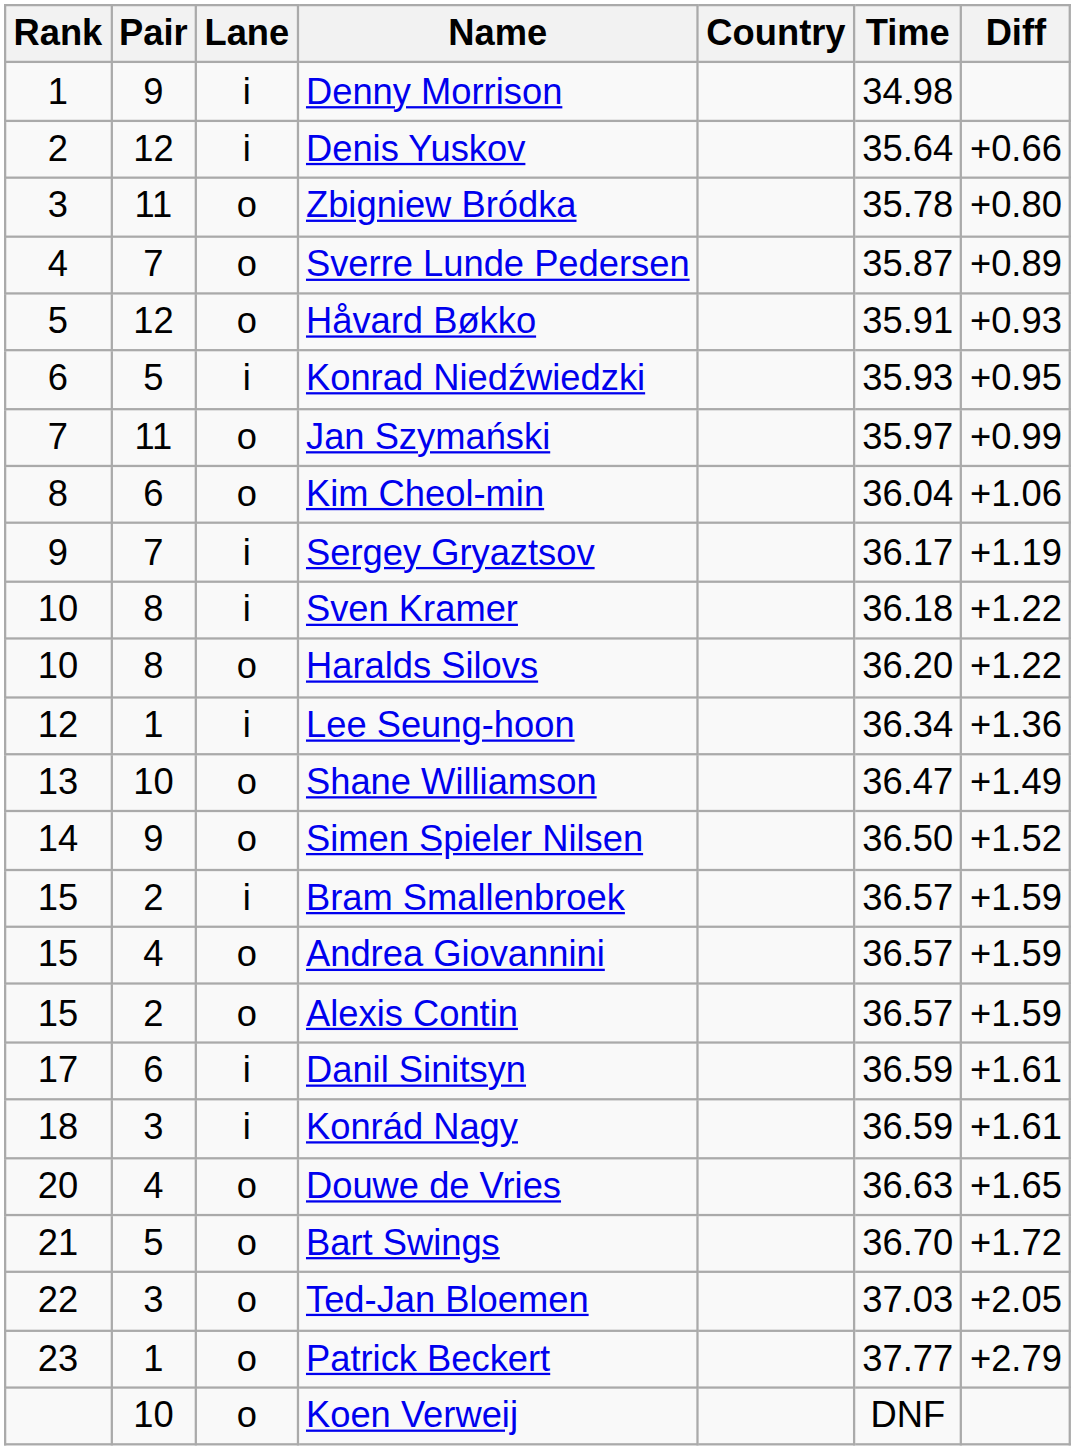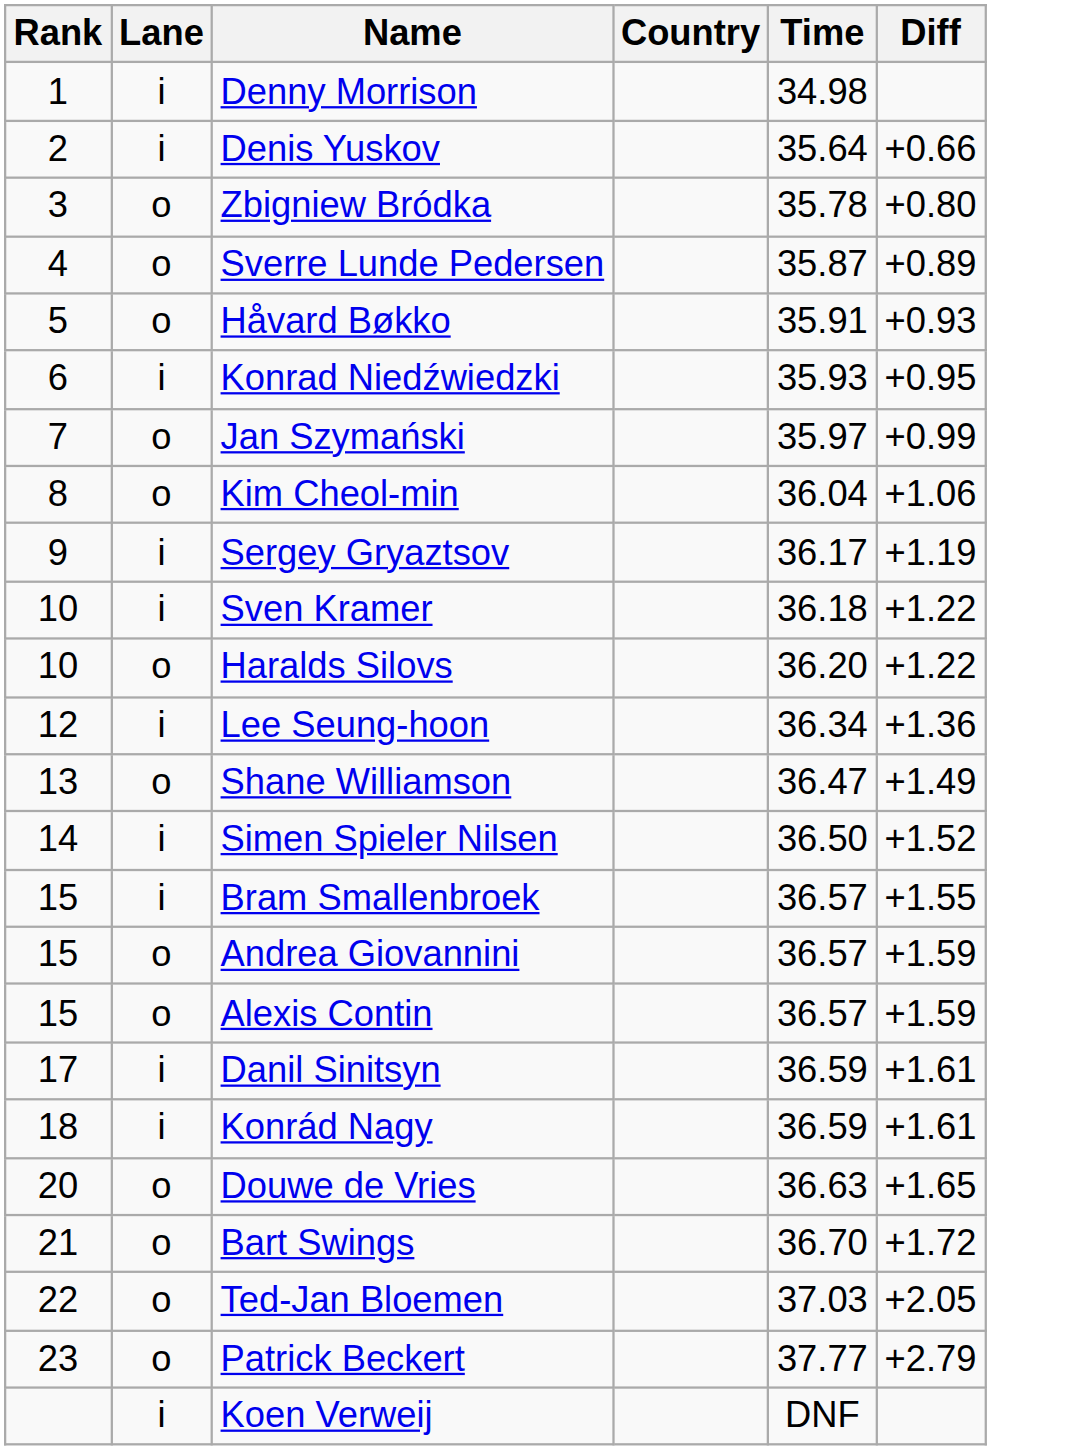 <table class="wikitable sortable" style="text-align:center">
 <tr>
 <th>Rank</th>
-<th>Pair</th>
 <th>Lane</th>
 <th>Name</th>
 <th>Country</th>
 <th>Time</th>
 <th>Diff</th>
 </tr>
 <tr>
 <td>1</td>
-<td>9</td>
 <td>i</td>
 <td align=left><a href='#'>Denny Morrison</a></td>
 <td align=left></td>
 <td>34.98</td>
 <td></td>
 </tr>
 <tr>
 <td>2</td>
-<td>12</td>
 <td>i</td>
 <td align=left><a href='#'>Denis Yuskov</a></td>
 <td align=left></td>
 <td>35.64</td>
 <td>+0.66</td>
 </tr>
 <tr>
 <td>3</td>
-<td>11</td>
 <td>o</td>
 <td align=left><a href='#'>Zbigniew Bródka</a></td>
 <td align=left></td>
 <td>35.78</td>
 <td>+0.80</td>
 </tr>
 <tr>
 <td>4</td>
-<td>7</td>
 <td>o</td>
 <td align=left><a href='#'>Sverre Lunde Pedersen</a></td>
 <td align=left></td>
 <td>35.87</td>
 <td>+0.89</td>
 </tr>
 <tr>
 <td>5</td>
-<td>12</td>
 <td>o</td>
 <td align=left><a href='#'>Håvard Bøkko</a></td>
 <td align=left></td>
 <td>35.91</td>
 <td>+0.93</td>
 </tr>
 <tr>
 <td>6</td>
-<td>5</td>
 <td>i</td>
 <td align=left><a href='#'>Konrad Niedźwiedzki</a></td>
 <td align=left></td>
 <td>35.93</td>
 <td>+0.95</td>
 </tr>
 <tr>
 <td>7</td>
-<td>11</td>
 <td>o</td>
 <td align=left><a href='#'>Jan Szymański</a></td>
 <td align=left></td>
 <td>35.97</td>
 <td>+0.99</td>
 </tr>
 <tr>
 <td>8</td>
-<td>6</td>
 <td>o</td>
 <td align=left><a href='#'>Kim Cheol-min</a></td>
 <td align=left></td>
 <td>36.04</td>
 <td>+1.06</td>
 </tr>
 <tr>
 <td>9</td>
-<td>7</td>
 <td>i</td>
 <td align=left><a href='#'>Sergey Gryaztsov</a></td>
 <td align=left></td>
 <td>36.17</td>
 <td>+1.19</td>
 </tr>
 <tr>
 <td>10</td>
-<td>8</td>
 <td>i</td>
 <td align=left><a href='#'>Sven Kramer</a></td>
 <td align=left></td>
 <td>36.18</td>
 <td>+1.22</td>
 </tr>
 <tr>
 <td>10</td>
-<td>8</td>
 <td>o</td>
 <td align=left><a href='#'>Haralds Silovs</a></td>
 <td align=left></td>
 <td>36.20</td>
 <td>+1.22</td>
 </tr>
 <tr>
 <td>12</td>
-<td>1</td>
 <td>i</td>
 <td align=left><a href='#'>Lee Seung-hoon</a></td>
 <td align=left></td>
 <td>36.34</td>
 <td>+1.36</td>
 </tr>
 <tr>
 <td>13</td>
-<td>10</td>
 <td>o</td>
 <td align=left><a href='#'>Shane Williamson</a></td>
 <td align=left></td>
 <td>36.47</td>
 <td>+1.49</td>
 </tr>
 <tr>
 <td>14</td>
-<td>9</td>
-<td>o</td>
+<td>i</td>
 <td align=left><a href='#'>Simen Spieler Nilsen</a></td>
 <td align=left></td>
 <td>36.50</td>
 <td>+1.52</td>
 </tr>
 <tr>
 <td>15</td>
-<td>2</td>
 <td>i</td>
 <td align=left><a href='#'>Bram Smallenbroek</a></td>
 <td align=left></td>
 <td>36.57</td>
-<td>+1.59</td>
+<td>+1.55</td>
 </tr>
 <tr>
 <td>15</td>
-<td>4</td>
 <td>o</td>
 <td align=left><a href='#'>Andrea Giovannini</a></td>
 <td align=left></td>
 <td>36.57</td>
 <td>+1.59</td>
 </tr>
 <tr>
 <td>15</td>
-<td>2</td>
 <td>o</td>
 <td align=left><a href='#'>Alexis Contin</a></td>
 <td align=left></td>
 <td>36.57</td>
 <td>+1.59</td>
 </tr>
 <tr>
 <td>17</td>
-<td>6</td>
 <td>i</td>
 <td align=left><a href='#'>Danil Sinitsyn</a></td>
 <td align=left></td>
 <td>36.59</td>
 <td>+1.61</td>
 </tr>
 <tr>
 <td>18</td>
-<td>3</td>
 <td>i</td>
 <td align=left><a href='#'>Konrád Nagy</a></td>
 <td align=left></td>
 <td>36.59</td>
 <td>+1.61</td>
 </tr>
 <tr>
 <td>20</td>
-<td>4</td>
 <td>o</td>
 <td align=left><a href='#'>Douwe de Vries</a></td>
 <td align=left></td>
 <td>36.63</td>
 <td>+1.65</td>
 </tr>
 <tr>
 <td>21</td>
-<td>5</td>
 <td>o</td>
 <td align=left><a href='#'>Bart Swings</a></td>
 <td align=left></td>
 <td>36.70</td>
 <td>+1.72</td>
 </tr>
 <tr>
 <td>22</td>
-<td>3</td>
 <td>o</td>
 <td align=left><a href='#'>Ted-Jan Bloemen</a></td>
 <td align=left></td>
 <td>37.03</td>
 <td>+2.05</td>
 </tr>
 <tr>
 <td>23</td>
-<td>1</td>
 <td>o</td>
 <td align=left><a href='#'>Patrick Beckert</a></td>
 <td align=left></td>
 <td>37.77</td>
 <td>+2.79</td>
 </tr>
 <tr>
 <td></td>
-<td>10</td>
-<td>o</td>
+<td>i</td>
 <td align=left><a href='#'>Koen Verweij</a></td>
 <td align=left></td>
 <td>DNF</td>
 <td></td>
 </tr>
 </table>
